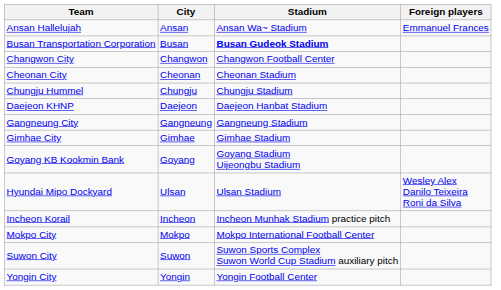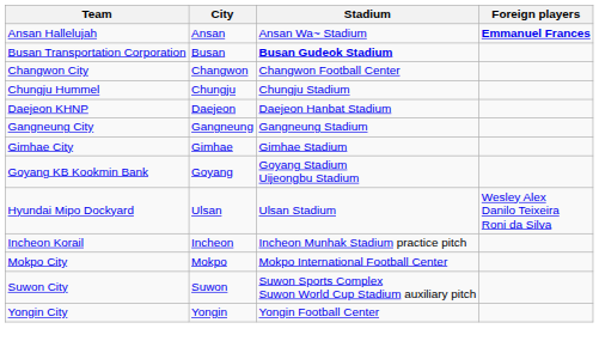 <table class="wikitable sortable" style="text-align: left;">
 <tr>
 <th>Team</th>
 <th>City</th>
 <th>Stadium</th>
 <th>Foreign players</th>
 </tr>
 <tr>
 <td><a href='#'>Ansan Hallelujah</a></td>
 <td><a href='#'>Ansan</a></td>
 <td><a href='#'>Ansan Wa~ Stadium</a></td>
-<td> <a href='#'>Emmanuel Frances</a></td>
+<td><strong> <a href='#'>Emmanuel Frances</a></strong></td>
 </tr>
 <tr>
 <td><a href='#'>Busan Transportation Corporation</a></td>
 <td><a href='#'>Busan</a></td>
 <td><strong><a href='#'>Busan Gudeok Stadium</a></strong></td>
 <td></td>
 </tr>
 <tr>
 <td><a href='#'>Changwon City</a></td>
 <td><a href='#'>Changwon</a></td>
 <td><a href='#'>Changwon Football Center</a></td>
-<td></td>
-</tr>
-<tr>
-<td><a href='#'>Cheonan City</a></td>
-<td><a href='#'>Cheonan</a></td>
-<td><a href='#'>Cheonan Stadium</a></td>
 <td></td>
 </tr>
 <tr>
 <td><a href='#'>Chungju Hummel</a></td>
 <td><a href='#'>Chungju</a></td>
 <td><a href='#'>Chungju Stadium</a></td>
 <td></td>
 </tr>
 <tr>
 <td><a href='#'>Daejeon KHNP</a></td>
 <td><a href='#'>Daejeon</a></td>
 <td><a href='#'>Daejeon Hanbat Stadium</a></td>
 <td></td>
 </tr>
 <tr>
 <td><a href='#'>Gangneung City</a></td>
 <td><a href='#'>Gangneung</a></td>
 <td><a href='#'>Gangneung Stadium</a></td>
 <td></td>
 </tr>
 <tr>
 <td><a href='#'>Gimhae City</a></td>
 <td><a href='#'>Gimhae</a></td>
 <td><a href='#'>Gimhae Stadium</a></td>
 <td></td>
 </tr>
 <tr>
 <td><a href='#'>Goyang KB Kookmin Bank</a></td>
 <td><a href='#'>Goyang</a></td>
 <td><a href='#'>Goyang Stadium</a> <br> <a href='#'>Uijeongbu Stadium</a></td>
 <td></td>
 </tr>
 <tr>
 <td><a href='#'>Hyundai Mipo Dockyard</a></td>
 <td><a href='#'>Ulsan</a></td>
 <td><a href='#'>Ulsan Stadium</a></td>
 <td> <a href='#'>Wesley Alex</a><br> <a href='#'>Danilo Teixeira</a><br> <a href='#'>Roni da Silva</a></td>
 </tr>
 <tr>
 <td><a href='#'>Incheon Korail</a></td>
 <td><a href='#'>Incheon</a></td>
 <td><a href='#'>Incheon Munhak Stadium</a> practice pitch</td>
 <td></td>
 </tr>
 <tr>
 <td><a href='#'>Mokpo City</a></td>
 <td><a href='#'>Mokpo</a></td>
 <td><a href='#'>Mokpo International Football Center</a></td>
 <td></td>
 </tr>
 <tr>
 <td><a href='#'>Suwon City</a></td>
 <td><a href='#'>Suwon</a></td>
 <td><a href='#'>Suwon Sports Complex</a> <br> <a href='#'>Suwon World Cup Stadium</a> auxiliary pitch</td>
 <td></td>
 </tr>
 <tr>
 <td><a href='#'>Yongin City</a></td>
 <td><a href='#'>Yongin</a></td>
 <td><a href='#'>Yongin Football Center</a></td>
 <td></td>
 </tr>
 </table>
